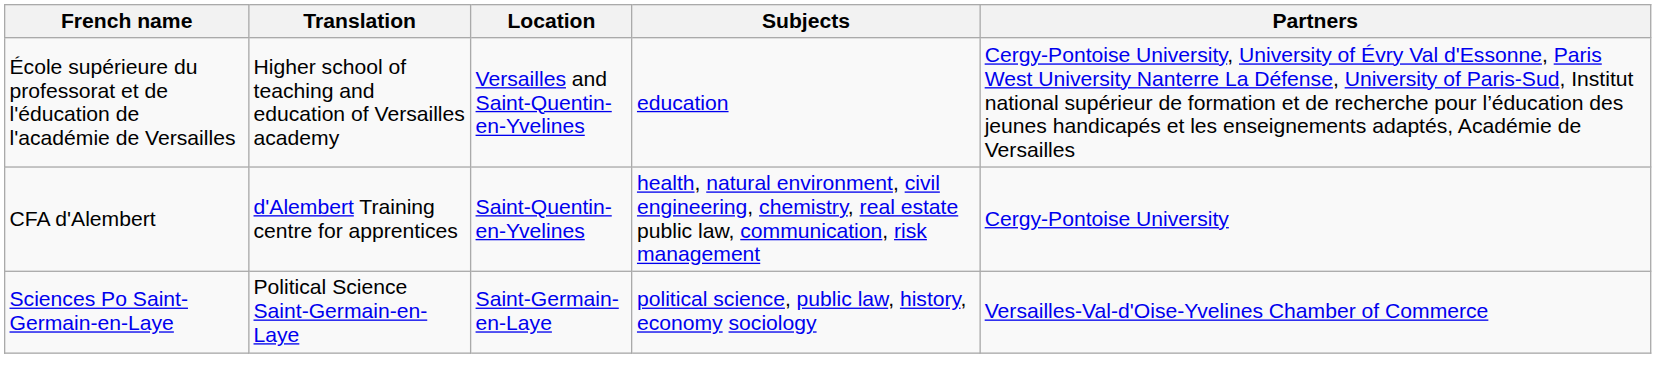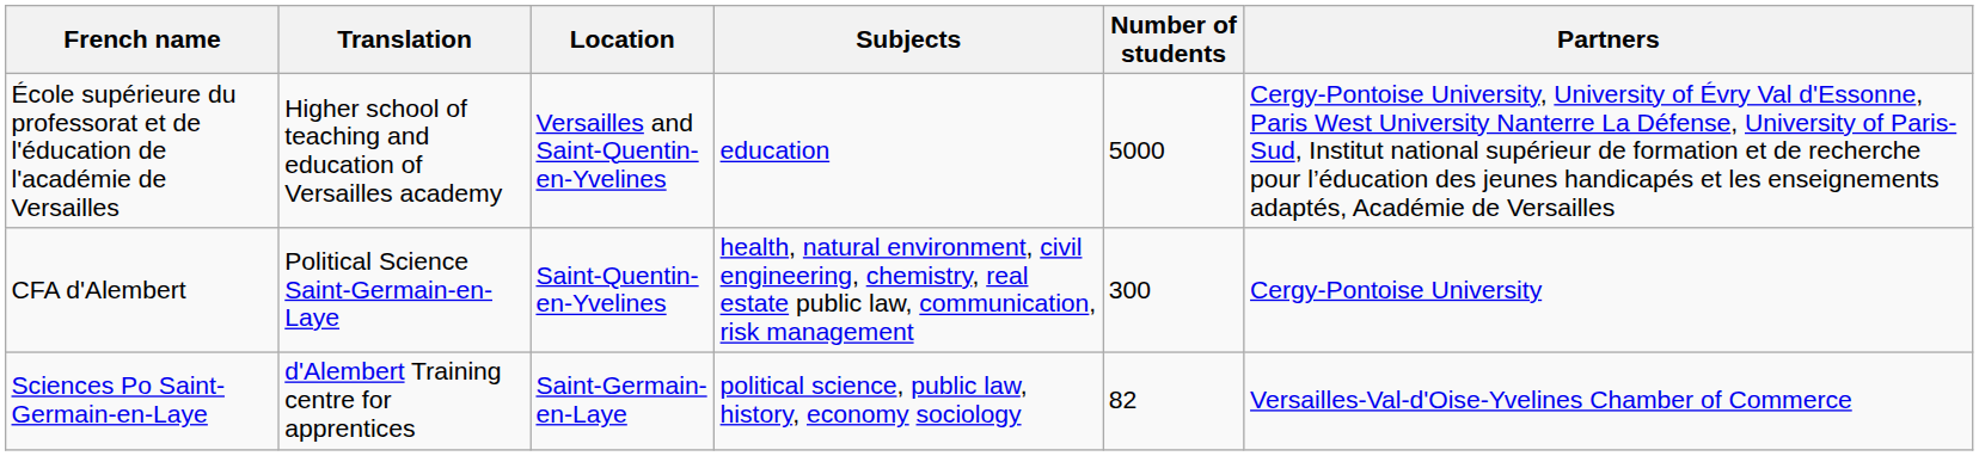 <table class="wikitable sortable">
 <tr>
 <th>French name</th>
 <th>Translation</th>
 <th>Location</th>
 <th>Subjects</th>
+<th>Number of students</th>
 <th>Partners</th>
 </tr>
 <tr>
 <td>École supérieure du professorat et de l'éducation de l'académie de Versailles</td>
 <td>Higher school of teaching and education of Versailles academy</td>
 <td><a href='#'>Versailles</a> and <a href='#'>Saint-Quentin-en-Yvelines</a></td>
 <td><a href='#'>education</a></td>
+<td>5000</td>
 <td><a href='#'>Cergy-Pontoise University</a>, <a href='#'>University of Évry Val d'Essonne</a>, <a href='#'>Paris West University Nanterre La Défense</a>, <a href='#'>University of Paris-Sud</a>, Institut national supérieur de formation et de recherche pour l’éducation des jeunes handicapés et les enseignements adaptés, Académie de Versailles</td>
 </tr>
 <tr>
 <td>CFA d'Alembert</td>
-<td><a href='#'>d'Alembert</a> Training centre for apprentices</td>
+<td>Political Science <a href='#'>Saint-Germain-en-Laye</a></td>
 <td><a href='#'>Saint-Quentin-en-Yvelines</a></td>
 <td><a href='#'>health</a>, <a href='#'>natural environment</a>, <a href='#'>civil engineering</a>, <a href='#'>chemistry</a>, <a href='#'>real estate</a> public law, <a href='#'>communication</a>, <a href='#'>risk management</a></td>
+<td>300</td>
 <td><a href='#'>Cergy-Pontoise University</a></td>
 </tr>
 <tr>
 <td><a href='#'>Sciences Po Saint-Germain-en-Laye</a></td>
-<td>Political Science <a href='#'>Saint-Germain-en-Laye</a></td>
+<td><a href='#'>d'Alembert</a> Training centre for apprentices</td>
 <td><a href='#'>Saint-Germain-en-Laye</a></td>
 <td><a href='#'>political science</a>, <a href='#'>public law</a>, <a href='#'>history</a>, <a href='#'>economy</a> <a href='#'>sociology</a></td>
+<td>82</td>
 <td><a href='#'>Versailles-Val-d'Oise-Yvelines Chamber of Commerce</a></td>
 </tr>
 </table>
